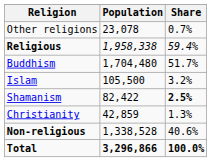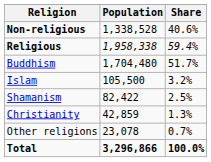 <table class="wikitable floatright sortable" style="font-size: 90%">
 <tr>
 </tr>
 <tr>
 <th>Religion</th>
 <th>Population</th>
 <th>Share</th>
 </tr>
 <tr>
-<td>Other religions</td>
-<td>23,078</td>
-<td>0.7%</td>
+<td><strong>Non-religious</strong></td>
+<td>1,338,528</td>
+<td>40.6%</td>
 </tr>
 <tr>
 <td><strong>Religious</strong></td>
 <td><em>1,958,338</em></td>
 <td><em>59.4%</em></td>
 </tr>
 <tr>
 <td><a href='#'>Buddhism</a></td>
 <td>1,704,480</td>
 <td>51.7%</td>
 </tr>
 <tr>
 <td><a href='#'>Islam</a></td>
 <td>105,500</td>
 <td>3.2%</td>
 </tr>
 <tr>
 <td><a href='#'>Shamanism</a></td>
 <td>82,422</td>
-<td><strong>2.5%</strong></td>
+<td>2.5%</td>
 </tr>
 <tr>
 <td><a href='#'>Christianity</a></td>
 <td>42,859</td>
 <td>1.3%</td>
 </tr>
 <tr>
-<td><strong>Non-religious</strong></td>
-<td>1,338,528</td>
-<td>40.6%</td>
+<td>Other religions</td>
+<td>23,078</td>
+<td>0.7%</td>
 </tr>
 <tr>
 <td><strong>Total</strong></td>
 <td><strong>3,296,866</strong></td>
 <td><strong>100.0%</strong></td>
 </tr>
 </table>
